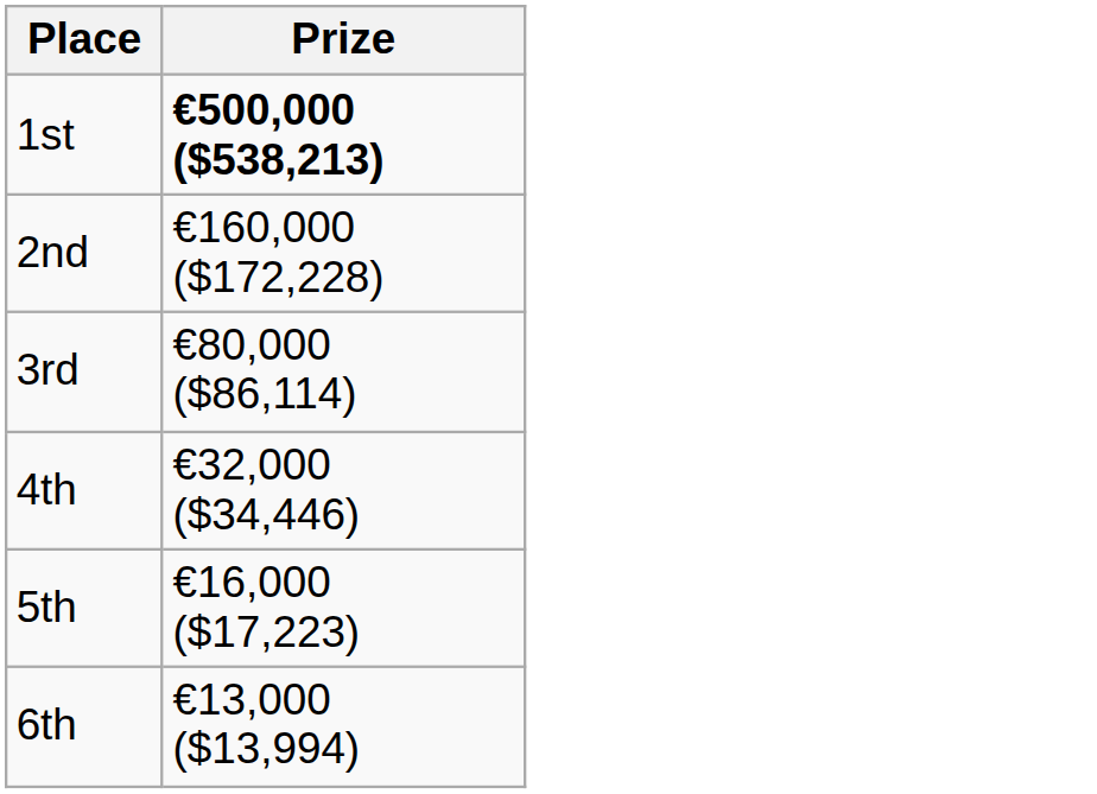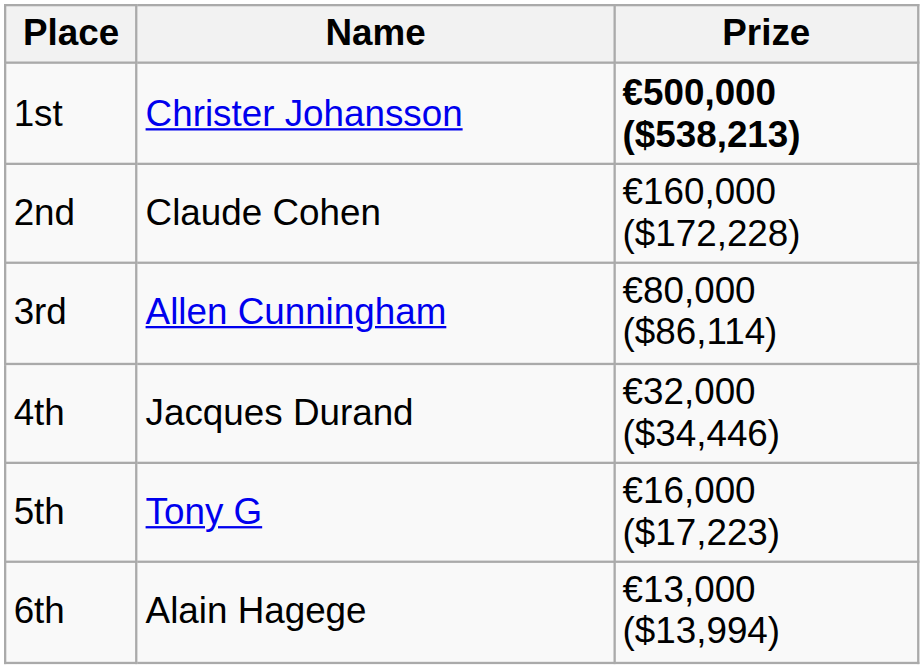 <table class="wikitable">
 <tr>
 <th width="50">Place</th>
+<th width="200">Name</th>
 <th width="125">Prize</th>
 </tr>
 <tr>
 <td>1st</td>
+<td><a href='#'>Christer Johansson</a></td>
 <td><strong>€500,000 ($538,213)</strong></td>
 </tr>
 <tr>
 <td>2nd</td>
+<td>Claude Cohen</td>
 <td>€160,000 ($172,228)</td>
 </tr>
 <tr>
 <td>3rd</td>
+<td><a href='#'>Allen Cunningham</a></td>
 <td>€80,000 ($86,114)</td>
 </tr>
 <tr>
 <td>4th</td>
+<td>Jacques Durand</td>
 <td>€32,000 ($34,446)</td>
 </tr>
 <tr>
 <td>5th</td>
+<td><a href='#'>Tony G</a></td>
 <td>€16,000 ($17,223)</td>
 </tr>
 <tr>
 <td>6th</td>
+<td>Alain Hagege</td>
 <td>€13,000 ($13,994)</td>
 </tr>
 </table>
